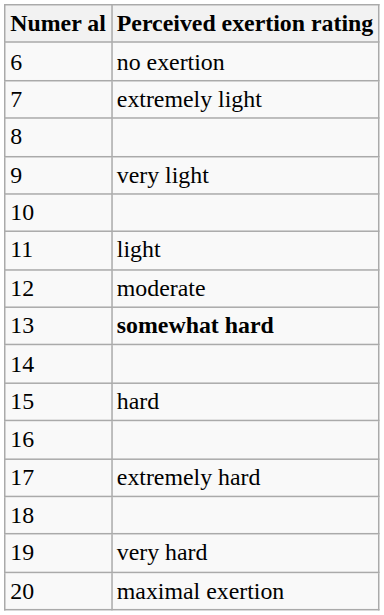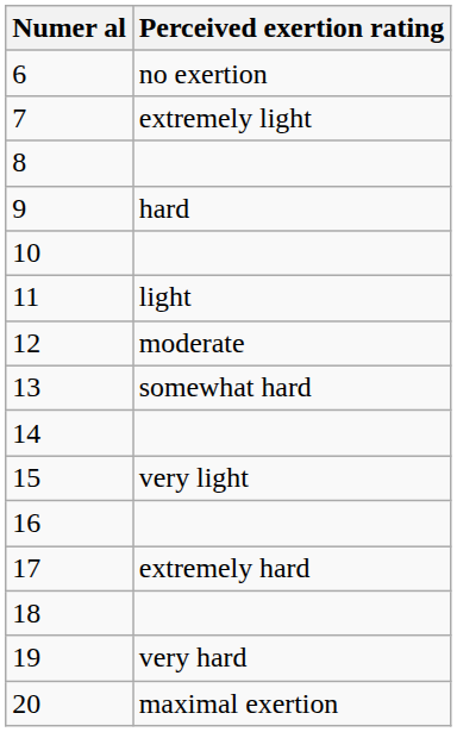 <table class="wikitable">
 <tr>
 <th>Numer al</th>
 <th>Perceived exertion rating</th>
 </tr>
 <tr>
 <td>6</td>
 <td>no exertion</td>
 </tr>
 <tr>
 <td>7</td>
 <td>extremely light</td>
 </tr>
 <tr>
 <td>8</td>
 <td></td>
 </tr>
 <tr>
 <td>9</td>
-<td>very light</td>
+<td>hard</td>
 </tr>
 <tr>
 <td>10</td>
 <td></td>
 </tr>
 <tr>
 <td>11</td>
 <td>light</td>
 </tr>
 <tr>
 <td>12</td>
 <td>moderate</td>
 </tr>
 <tr>
 <td>13</td>
-<td><strong>somewhat hard</strong></td>
+<td>somewhat hard</td>
 </tr>
 <tr>
 <td>14</td>
 <td></td>
 </tr>
 <tr>
 <td>15</td>
-<td>hard</td>
+<td>very light</td>
 </tr>
 <tr>
 <td>16</td>
 <td></td>
 </tr>
 <tr>
 <td>17</td>
 <td>extremely hard</td>
 </tr>
 <tr>
 <td>18</td>
 <td></td>
 </tr>
 <tr>
 <td>19</td>
 <td>very hard</td>
 </tr>
 <tr>
 <td>20</td>
 <td>maximal exertion</td>
 </tr>
 </table>
